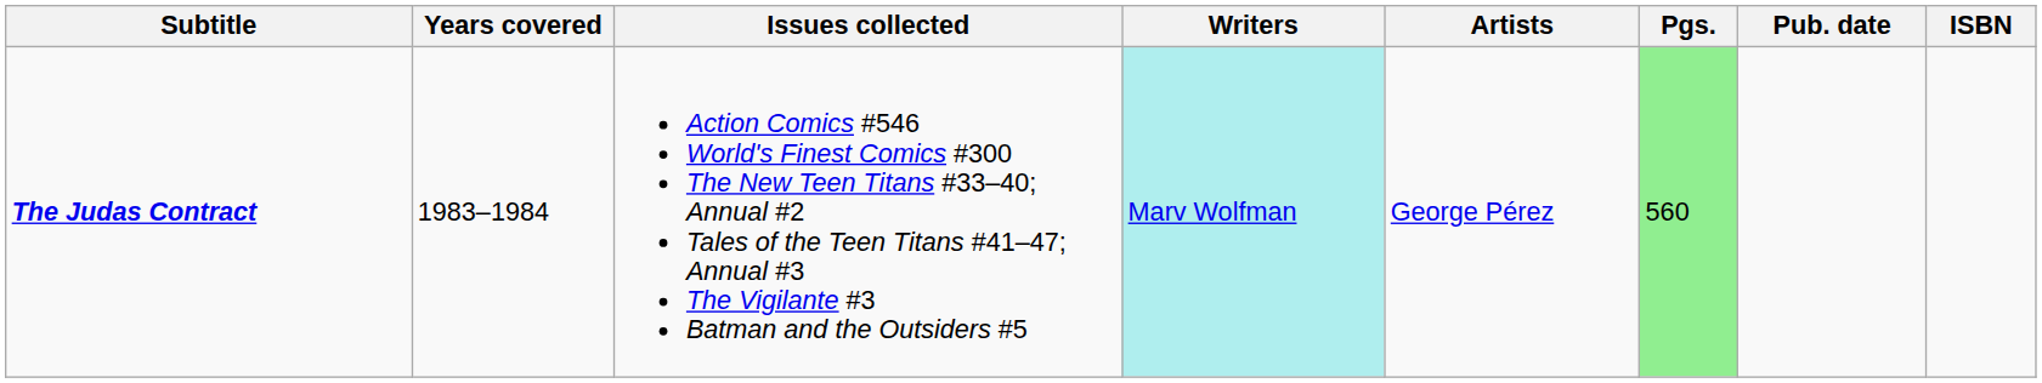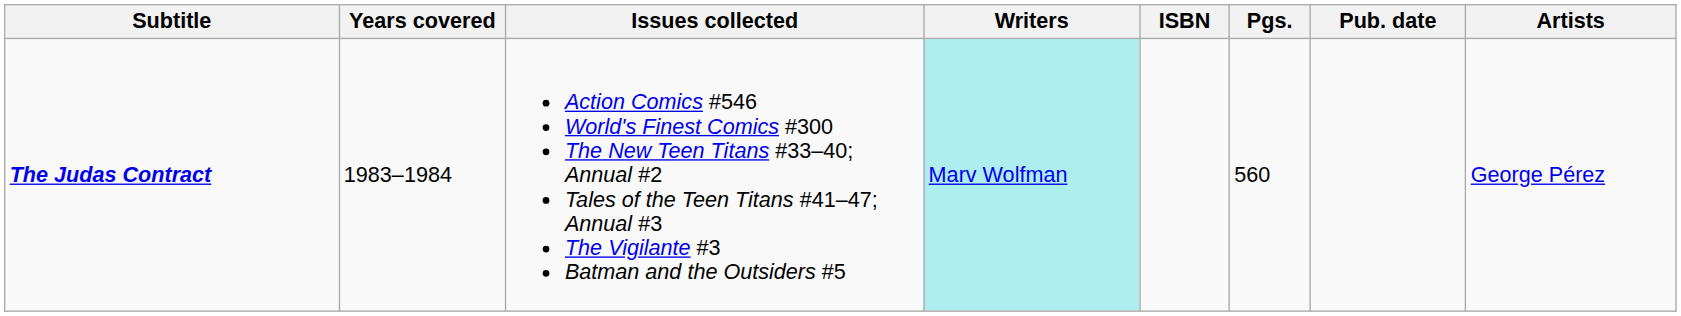 <table class="wikitable sortable" width=98%>
 <tr>
 <th class="unsortable" width="20%">Subtitle</th>
 <th width="10%">Years covered</th>
 <th width="25%">Issues collected</th>
 <th class="unsortable">Writers</th>
-<th class="unsortable">Artists</th>
+<th class="unsortable">ISBN</th>
 <th>Pgs.</th>
 <th>Pub. date</th>
-<th class="unsortable">ISBN</th>
+<th class="unsortable">Artists</th>
 </tr>
 <tr>
 <td><strong><em><a href='#'>The Judas Contract</a></em></strong></td>
 <td>1983–1984</td>
 <td><br><ul><li><em><a href='#'>Action Comics</a></em> #546</li><li><em><a href='#'>World's Finest Comics</a></em> #300</li><li><em><a href='#'>The New Teen Titans</a></em> #33–40; <em>Annual</em> #2</li><li><em>Tales of the Teen Titans</em> #41–47; <em>Annual</em> #3</li><li><em><a href='#'>The Vigilante</a></em> #3</li><li><em>Batman and the Outsiders</em> #5</li></ul></td>
 <td style="background: paleturquoise;"><a href='#'>Marv Wolfman</a></td>
+<td></td>
+<td>560</td>
+<td></td>
 <td><a href='#'>George Pérez</a></td>
-<td style="background: lightgreen;">560</td>
-<td></td>
-<td></td>
 </tr>
 </table>
